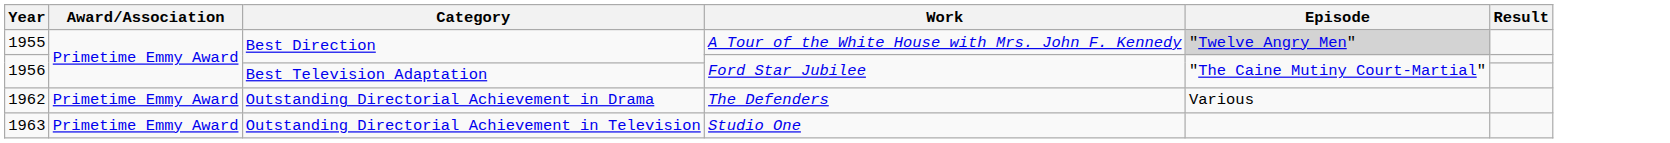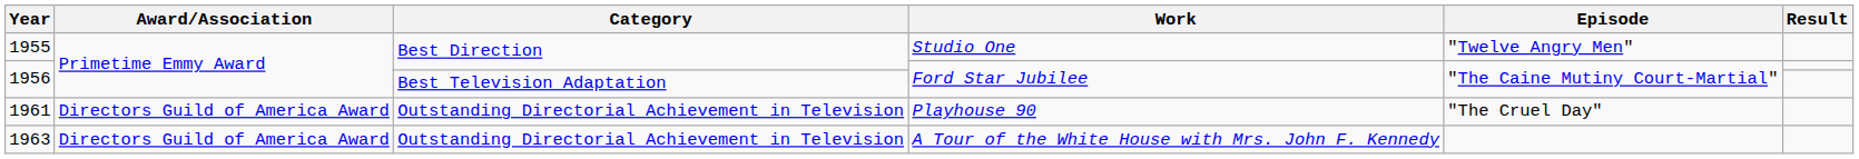 <table class="wikitable">
 <tr>
 <th>Year</th>
 <th>Award/Association</th>
 <th>Category</th>
 <th>Work</th>
 <th>Episode</th>
 <th>Result</th>
 </tr>
 <tr>
 <td>1955</td>
 <td rowspan="3"><a href='#'>Primetime Emmy Award</a></td>
 <td rowspan="2"><a href='#'>Best Direction</a></td>
-<td><em><a href='#'>A Tour of the White House with Mrs. John F. Kennedy</a></em></td>
-<td style="background: lightgrey;">"<a href='#'>Twelve Angry Men</a>"</td>
+<td><em><a href='#'>Studio One</a></em></td>
+<td>"<a href='#'>Twelve Angry Men</a>"</td>
 <td></td>
 </tr>
 <tr>
 <td rowspan="2">1956</td>
 <td rowspan="2"><em><a href='#'>Ford Star Jubilee</a></em></td>
 <td rowspan="2">"<a href='#'>The Caine Mutiny Court-Martial</a>"</td>
 <td></td>
 </tr>
 <tr>
 <td><a href='#'>Best Television Adaptation</a></td>
 <td></td>
 </tr>
 <tr>
-<td>1962</td>
-<td><a href='#'>Primetime Emmy Award</a></td>
-<td><a href='#'>Outstanding Directorial Achievement in Drama</a></td>
-<td><a href='#'><em>The Defenders</em></a></td>
-<td>Various</td>
+<td>1961</td>
+<td><a href='#'>Directors Guild of America Award</a></td>
+<td><a href='#'>Outstanding Directorial Achievement in Television</a></td>
+<td><em><a href='#'>Playhouse 90</a></em></td>
+<td>"The Cruel Day"</td>
 <td></td>
 </tr>
 <tr>
 <td>1963</td>
-<td><a href='#'>Primetime Emmy Award</a></td>
+<td><a href='#'>Directors Guild of America Award</a></td>
 <td><a href='#'>Outstanding Directorial Achievement in Television</a></td>
-<td><em><a href='#'>Studio One</a></em></td>
+<td><em><a href='#'>A Tour of the White House with Mrs. John F. Kennedy</a></em></td>
 <td></td>
 <td></td>
 </tr>
 </table>
